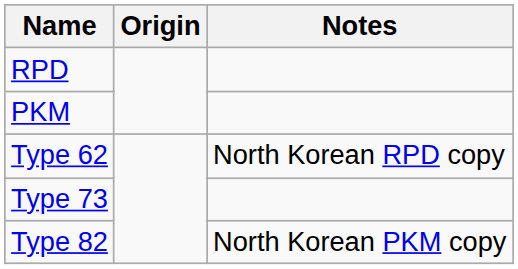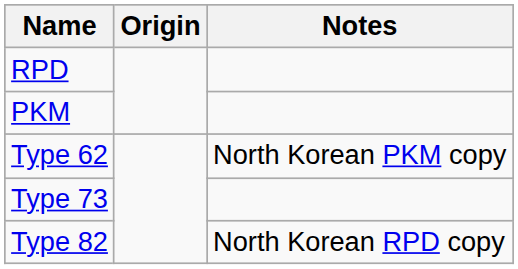 <table class="wikitable">
 <tr>
 <th>Name</th>
 <th>Origin</th>
 <th>Notes</th>
 </tr>
 <tr>
 <td><a href='#'>RPD</a></td>
 <td rowspan="2"></td>
 <td></td>
 </tr>
 <tr>
 <td><a href='#'>PKM</a></td>
 <td></td>
 </tr>
 <tr>
 <td><a href='#'>Type 62</a></td>
 <td rowspan="3"></td>
-<td>North Korean <a href='#'>RPD</a> copy</td>
+<td>North Korean <a href='#'>PKM</a> copy</td>
 </tr>
 <tr>
 <td><a href='#'>Type 73</a></td>
 <td></td>
 </tr>
 <tr>
 <td><a href='#'>Type 82</a></td>
-<td>North Korean <a href='#'>PKM</a> copy</td>
+<td>North Korean <a href='#'>RPD</a> copy</td>
 </tr>
 </table>
